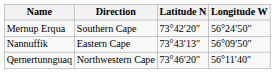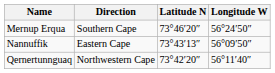 <table class="wikitable">
 <tr>
 <th>Name</th>
 <th>Direction</th>
 <th>Latitude N</th>
 <th>Longitude W</th>
 </tr>
 <tr>
 <td>Mernup Erqua</td>
 <td>Southern Cape</td>
-<td>73°42′20″</td>
+<td>73°46′20″</td>
 <td>56°24′50″</td>
 </tr>
 <tr>
 <td>Nannuffik</td>
 <td>Eastern Cape</td>
 <td>73°43′13″</td>
 <td>56°09′50″</td>
 </tr>
 <tr>
 <td>Qernertunnguaq</td>
 <td>Northwestern Cape</td>
-<td>73°46′20″</td>
+<td>73°42′20″</td>
 <td>56°11′40″</td>
 </tr>
 </table>
